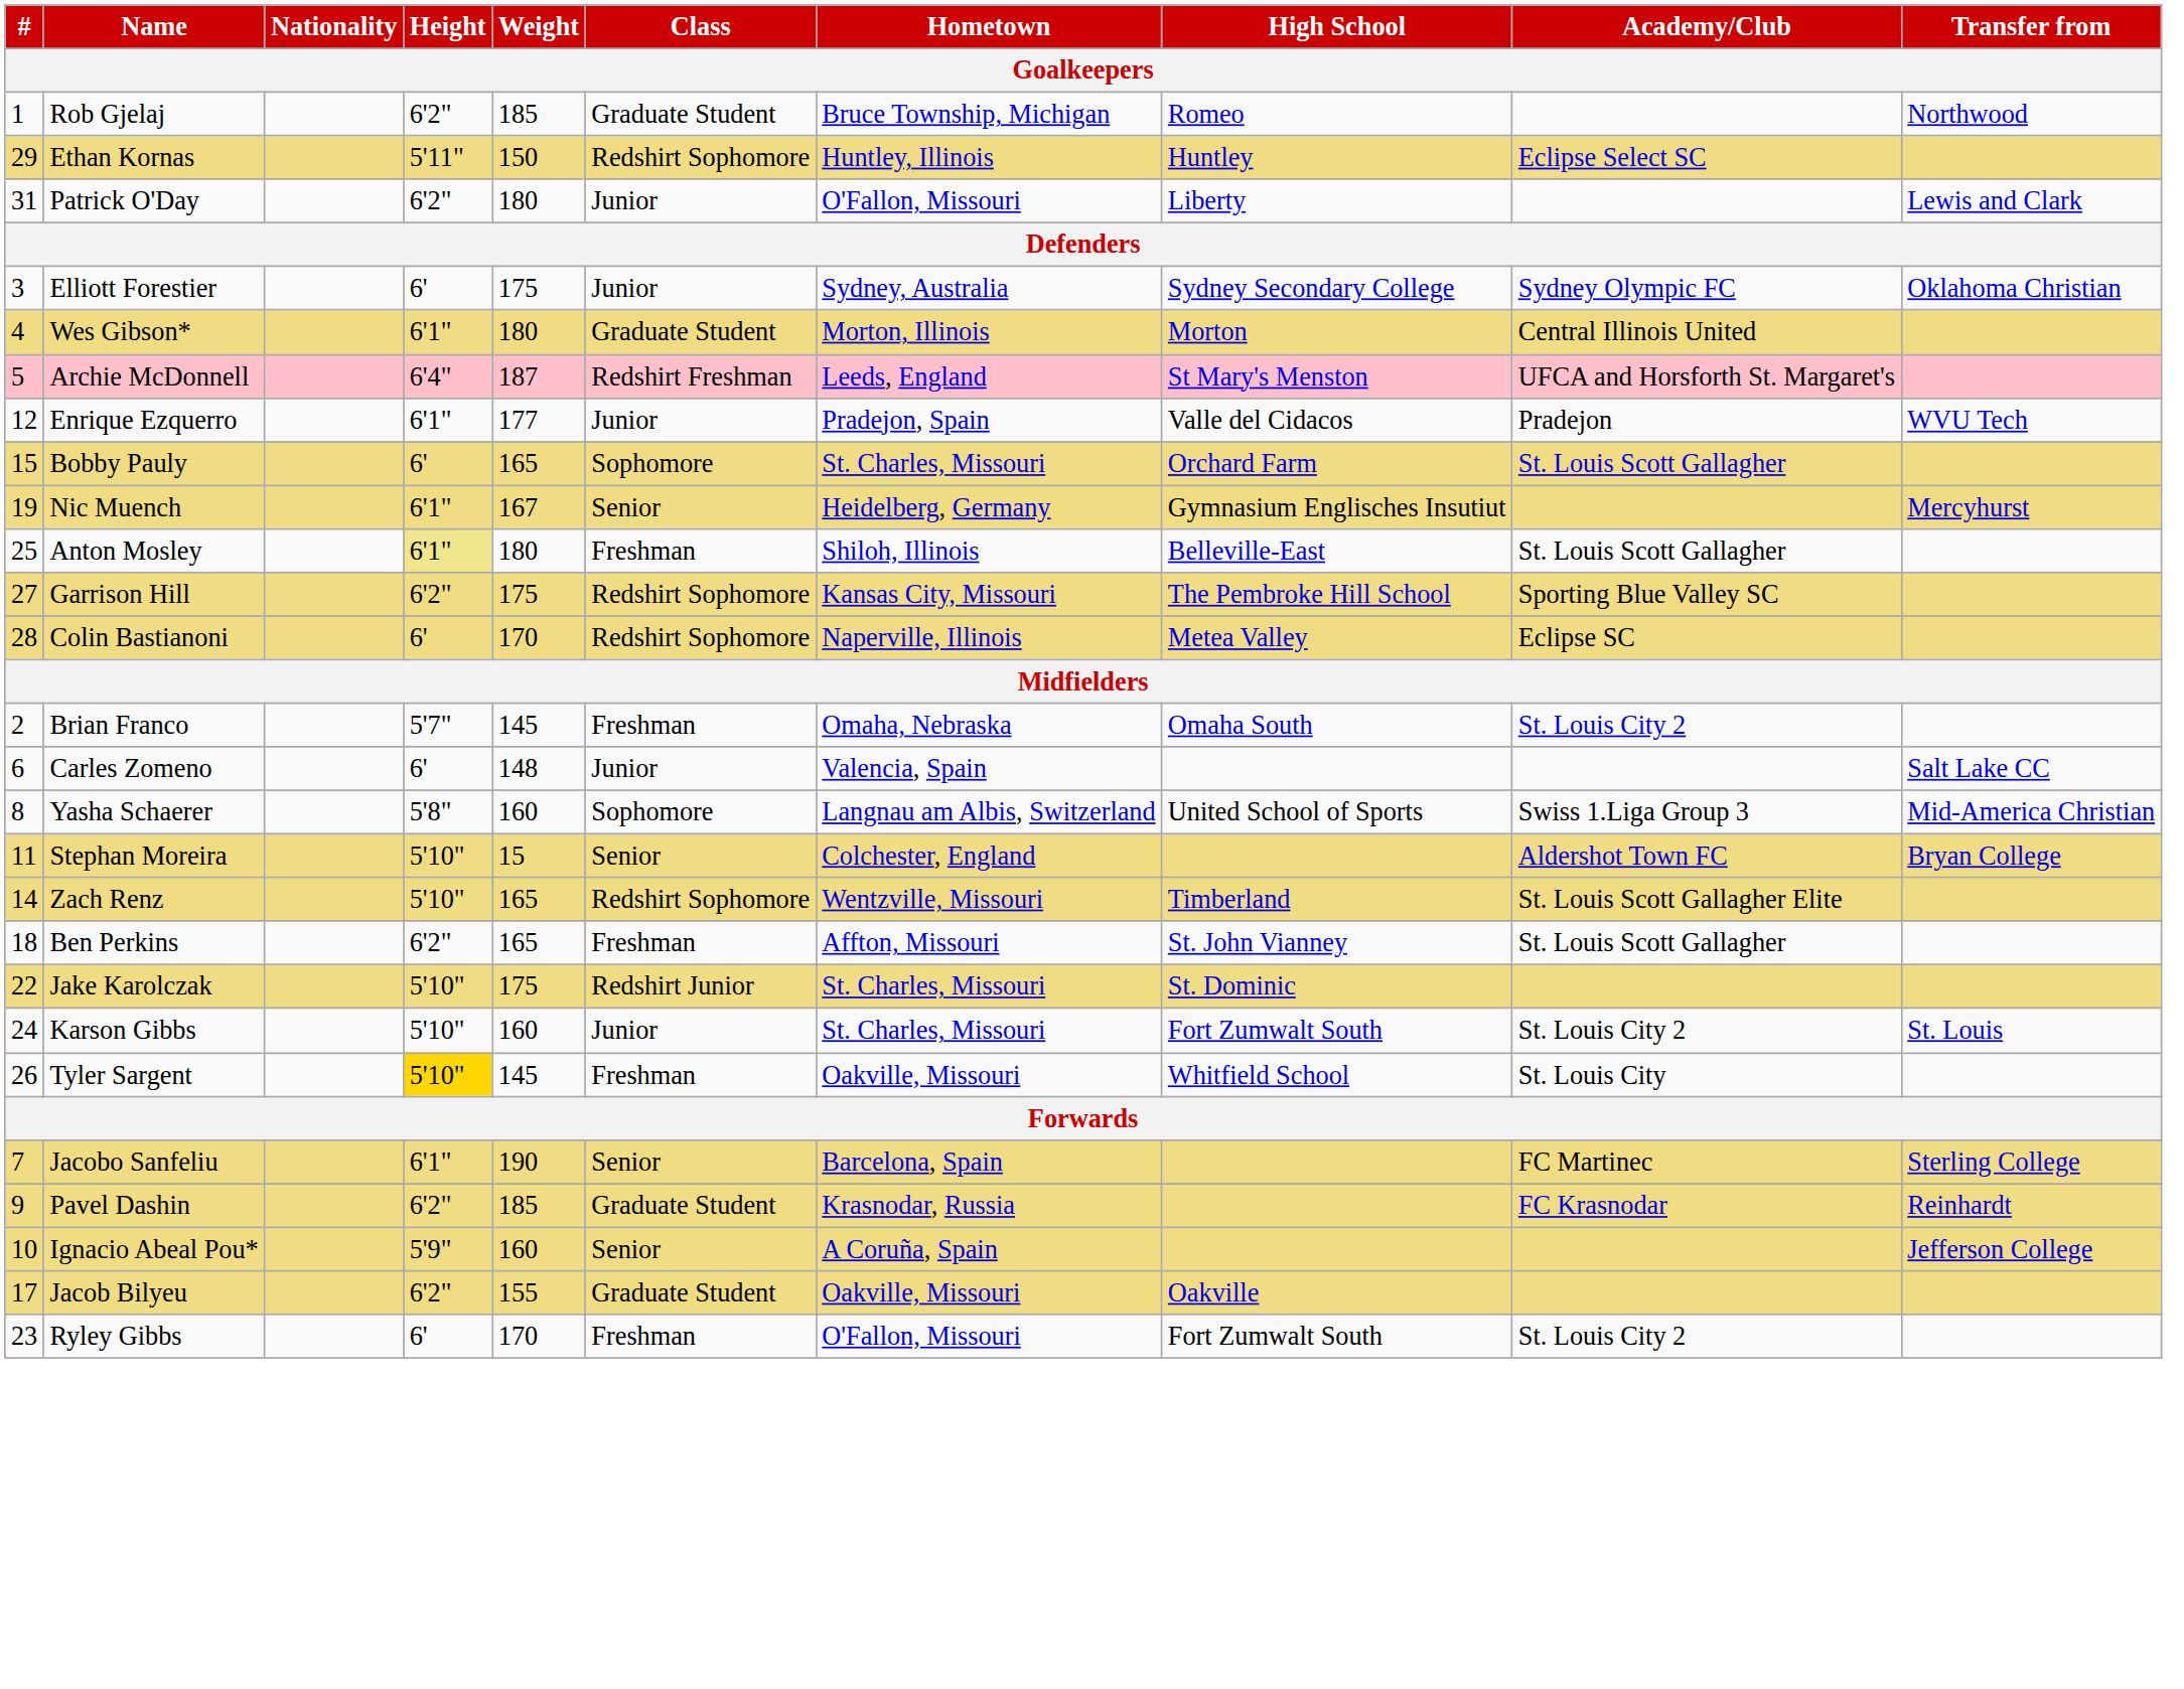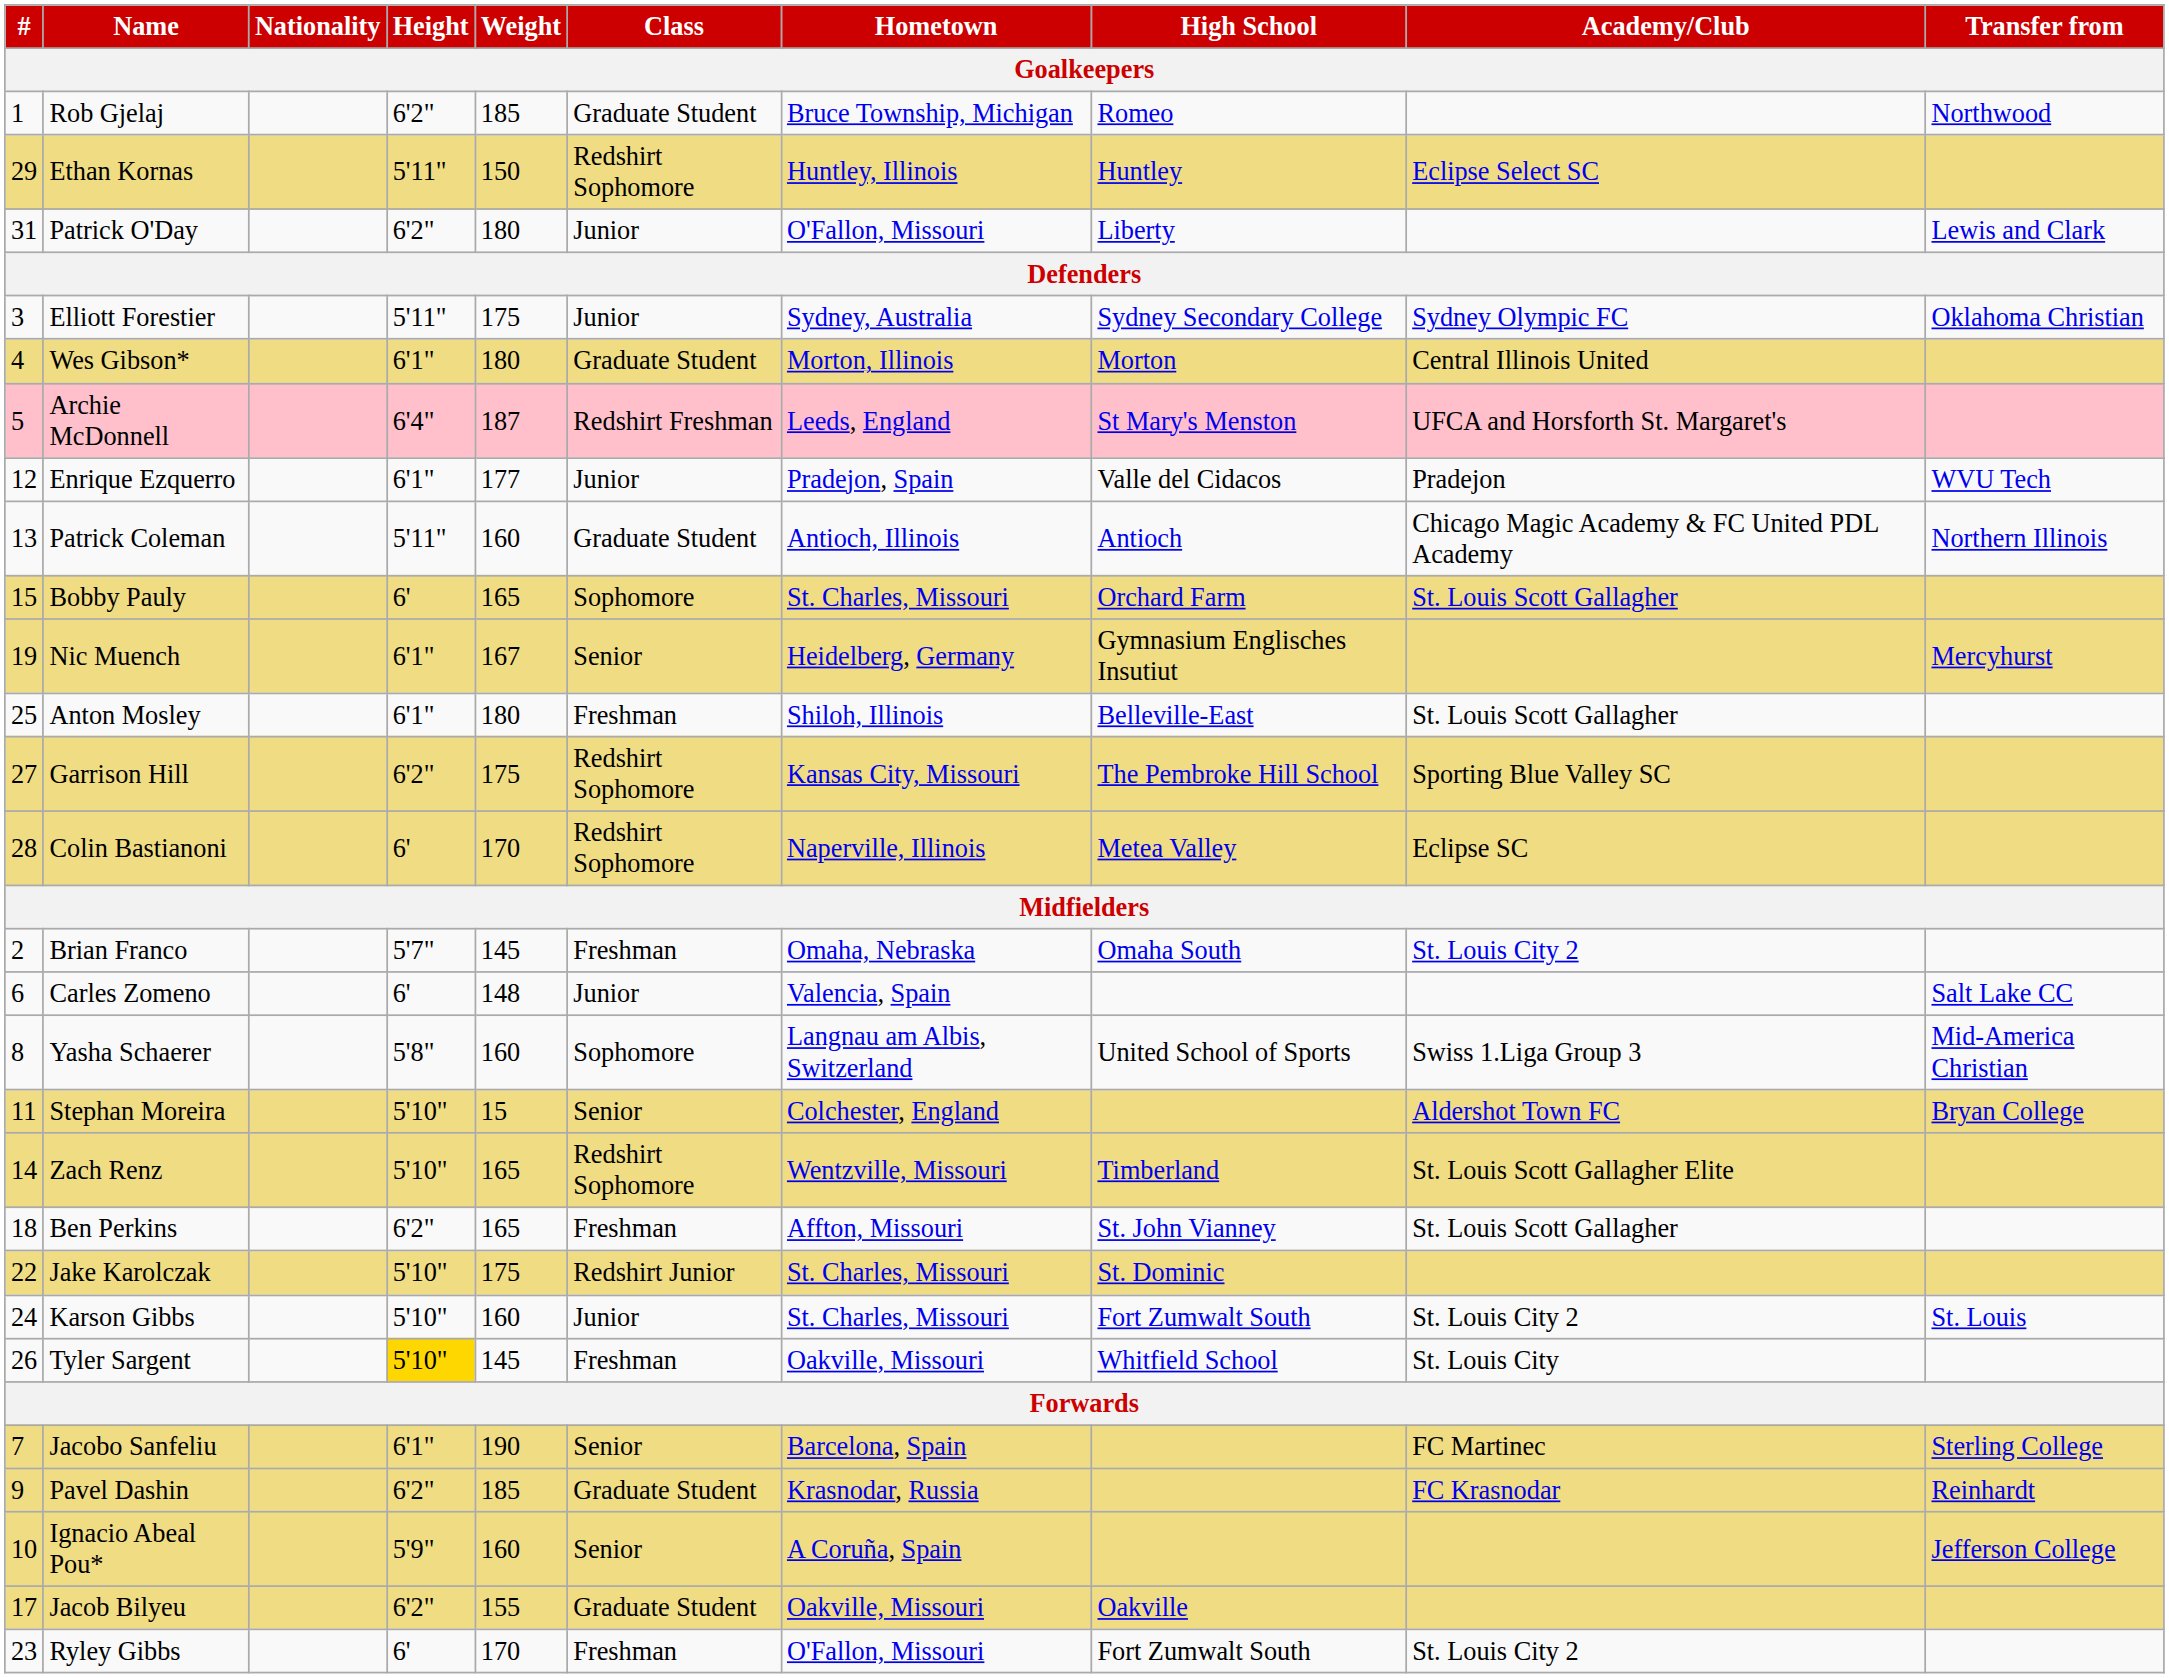 <table class="wikitable" style="font-size:95%;">
 <tr>
 <th style="background:#CC0000;color:#FFFFFF; text-align:center;">#</th>
 <th style="background:#CC0000;color:#FFFFFF; text-align:center;">Name</th>
 <th style="background:#CC0000;color:#FFFFFF; text-align:center;">Nationality</th>
 <th style="background:#CC0000;color:#FFFFFF; text-align:center;">Height</th>
 <th style="background:#CC0000;color:#FFFFFF; text-align:center;">Weight</th>
 <th style="background:#CC0000;color:#FFFFFF; text-align:center;">Class</th>
 <th style="background:#CC0000;color:#FFFFFF; text-align:center;">Hometown</th>
 <th style="background:#CC0000;color:#FFFFFF; text-align:center;">High School</th>
 <th style="background:#CC0000;color:#FFFFFF; text-align:center;">Academy/Club</th>
 <th style="background:#CC0000;color:#FFFFFF; text-align:center;">Transfer from</th>
 </tr>
 <tr>
 <th colspan="10" style="color:#CC0000; text-align:center;">Goalkeepers</th>
 </tr>
 <tr>
 <td>1</td>
 <td>Rob Gjelaj</td>
 <td></td>
 <td>6'2"</td>
 <td>185</td>
 <td>Graduate Student</td>
 <td><a href='#'>Bruce Township, Michigan</a></td>
 <td><a href='#'>Romeo</a></td>
 <td></td>
 <td><a href='#'>Northwood</a></td>
 </tr>
 <tr style=" background-color:#F0DC82">
 <td>29</td>
 <td>Ethan Kornas</td>
 <td></td>
 <td>5'11"</td>
 <td>150</td>
 <td>Redshirt Sophomore</td>
 <td><a href='#'>Huntley, Illinois</a></td>
 <td><a href='#'>Huntley</a></td>
 <td><a href='#'>Eclipse Select SC</a></td>
 <td></td>
 </tr>
 <tr>
 <td>31</td>
 <td>Patrick O'Day</td>
 <td></td>
 <td>6'2"</td>
 <td>180</td>
 <td>Junior</td>
 <td><a href='#'>O'Fallon, Missouri</a></td>
 <td><a href='#'>Liberty</a></td>
 <td></td>
 <td><a href='#'>Lewis and Clark</a></td>
 </tr>
 <tr>
 <th colspan="10" style="color:#CC0000; text-align:center;">Defenders</th>
 </tr>
 <tr>
 <td>3</td>
 <td>Elliott Forestier</td>
 <td></td>
-<td>6'</td>
+<td>5'11"</td>
 <td>175</td>
 <td>Junior</td>
 <td><a href='#'>Sydney, Australia</a></td>
 <td><a href='#'>Sydney Secondary College</a></td>
 <td><a href='#'>Sydney Olympic FC</a></td>
 <td><a href='#'>Oklahoma Christian</a></td>
 </tr>
 <tr style=" background-color:#F0DC82">
 <td>4</td>
 <td>Wes Gibson*</td>
 <td></td>
 <td>6'1"</td>
 <td>180</td>
 <td>Graduate Student</td>
 <td><a href='#'>Morton, Illinois</a></td>
 <td><a href='#'>Morton</a></td>
 <td>Central Illinois United</td>
 <td></td>
 </tr>
 <tr style="background:pink;">
 <td>5</td>
 <td>Archie McDonnell</td>
 <td></td>
 <td>6'4"</td>
 <td>187</td>
 <td>Redshirt Freshman</td>
 <td><a href='#'>Leeds</a>, <a href='#'>England</a></td>
 <td><a href='#'>St Mary's Menston</a></td>
 <td>UFCA and Horsforth St. Margaret's</td>
 <td></td>
 </tr>
 <tr>
 <td>12</td>
 <td>Enrique Ezquerro</td>
 <td></td>
 <td>6'1"</td>
 <td>177</td>
 <td>Junior</td>
 <td><a href='#'>Pradejon</a>, <a href='#'>Spain</a></td>
 <td>Valle del Cidacos</td>
 <td>Pradejon</td>
 <td><a href='#'>WVU Tech</a></td>
 </tr>
+<tr>
+<td>13</td>
+<td>Patrick Coleman</td>
+<td></td>
+<td>5'11"</td>
+<td>160</td>
+<td>Graduate Student</td>
+<td><a href='#'>Antioch, Illinois</a></td>
+<td><a href='#'>Antioch</a></td>
+<td>Chicago Magic Academy & FC United PDL Academy</td>
+<td><a href='#'>Northern Illinois</a></td>
+</tr>
 <tr style=" background-color:#F0DC82">
 <td>15</td>
 <td>Bobby Pauly</td>
 <td></td>
 <td>6'</td>
 <td>165</td>
 <td>Sophomore</td>
 <td><a href='#'>St. Charles, Missouri</a></td>
 <td><a href='#'>Orchard Farm</a></td>
 <td><a href='#'>St. Louis Scott Gallagher</a></td>
 <td></td>
 </tr>
 <tr style=" background-color:#F0DC82">
 <td>19</td>
 <td>Nic Muench</td>
 <td></td>
 <td>6'1"</td>
 <td>167</td>
 <td>Senior</td>
 <td><a href='#'>Heidelberg</a>, <a href='#'>Germany</a></td>
 <td>Gymnasium Englisches Insutiut</td>
 <td></td>
 <td><a href='#'>Mercyhurst</a></td>
 </tr>
 <tr>
 <td>25</td>
 <td>Anton Mosley </td>
 <td></td>
-<td style="background: khaki;">6'1"</td>
+<td>6'1"</td>
 <td>180</td>
 <td>Freshman</td>
 <td><a href='#'>Shiloh, Illinois</a></td>
 <td><a href='#'>Belleville-East</a></td>
 <td>St. Louis Scott Gallagher</td>
 <td></td>
 </tr>
 <tr style=" background-color:#F0DC82">
 <td>27</td>
 <td>Garrison Hill</td>
 <td></td>
 <td>6'2"</td>
 <td>175</td>
 <td>Redshirt Sophomore</td>
 <td><a href='#'>Kansas City, Missouri</a></td>
 <td><a href='#'>The Pembroke Hill School</a></td>
 <td>Sporting Blue Valley SC</td>
 <td></td>
 </tr>
 <tr style=" background-color:#F0DC82">
 <td>28</td>
 <td>Colin Bastianoni</td>
 <td></td>
 <td>6'</td>
 <td>170</td>
 <td>Redshirt Sophomore</td>
 <td><a href='#'>Naperville, Illinois</a></td>
 <td><a href='#'>Metea Valley</a></td>
 <td>Eclipse SC</td>
 <td></td>
 </tr>
 <tr>
 <th colspan="10" style="color:#CC0000; text-align:center;">Midfielders</th>
 </tr>
 <tr>
 <td>2</td>
 <td>Brian Franco</td>
 <td></td>
 <td>5'7"</td>
 <td>145</td>
 <td>Freshman</td>
 <td><a href='#'>Omaha, Nebraska</a></td>
 <td><a href='#'>Omaha South</a></td>
 <td><a href='#'>St. Louis City 2</a></td>
 <td></td>
 </tr>
 <tr>
 <td>6</td>
 <td>Carles Zomeno</td>
 <td></td>
 <td>6'</td>
 <td>148</td>
 <td>Junior</td>
 <td><a href='#'>Valencia</a>, <a href='#'>Spain</a></td>
 <td></td>
 <td></td>
 <td><a href='#'>Salt Lake CC</a></td>
 </tr>
 <tr>
 <td>8</td>
 <td>Yasha Schaerer</td>
 <td></td>
 <td>5'8"</td>
 <td>160</td>
 <td>Sophomore</td>
 <td><a href='#'>Langnau am Albis</a>, <a href='#'>Switzerland</a></td>
 <td>United School of Sports</td>
 <td>Swiss 1.Liga Group 3</td>
 <td><a href='#'>Mid-America Christian</a></td>
 </tr>
 <tr style=" background-color:#F0DC82">
 <td>11</td>
 <td>Stephan Moreira</td>
 <td></td>
 <td>5'10"</td>
 <td>15</td>
 <td>Senior</td>
 <td><a href='#'>Colchester</a>, <a href='#'>England</a></td>
 <td></td>
 <td><a href='#'>Aldershot Town FC</a></td>
 <td><a href='#'>Bryan College</a></td>
 </tr>
 <tr style=" background-color:#F0DC82">
 <td>14</td>
 <td>Zach Renz</td>
 <td></td>
 <td>5'10"</td>
 <td>165</td>
 <td>Redshirt Sophomore</td>
 <td><a href='#'>Wentzville, Missouri</a></td>
 <td><a href='#'>Timberland</a></td>
 <td>St. Louis Scott Gallagher Elite</td>
 <td></td>
 </tr>
 <tr>
 <td>18</td>
 <td>Ben Perkins </td>
 <td></td>
 <td>6'2"</td>
 <td>165</td>
 <td>Freshman</td>
 <td><a href='#'>Affton, Missouri</a></td>
 <td><a href='#'>St. John Vianney</a></td>
 <td>St. Louis Scott Gallagher</td>
 <td></td>
 </tr>
 <tr style=" background-color:#F0DC82">
 <td>22</td>
 <td>Jake Karolczak</td>
 <td></td>
 <td>5'10"</td>
 <td>175</td>
 <td>Redshirt Junior</td>
 <td><a href='#'>St. Charles, Missouri</a></td>
 <td><a href='#'>St. Dominic</a></td>
 <td></td>
 <td></td>
 </tr>
 <tr>
 <td>24</td>
 <td>Karson Gibbs</td>
 <td></td>
 <td>5'10"</td>
 <td>160</td>
 <td>Junior</td>
 <td><a href='#'>St. Charles, Missouri</a></td>
 <td><a href='#'>Fort Zumwalt South</a></td>
 <td>St. Louis City 2</td>
 <td><a href='#'>St. Louis</a></td>
 </tr>
 <tr>
 <td>26</td>
 <td>Tyler Sargent </td>
 <td></td>
 <td style="background: gold;">5'10"</td>
 <td>145</td>
 <td>Freshman</td>
 <td><a href='#'>Oakville, Missouri</a></td>
 <td><a href='#'>Whitfield School</a></td>
 <td>St. Louis City</td>
 <td></td>
 </tr>
 <tr>
 <th colspan="10" style="color:#CC0000; text-align:center;">Forwards</th>
 </tr>
 <tr style=" background-color:#F0DC82">
 <td>7</td>
 <td>Jacobo Sanfeliu</td>
 <td></td>
 <td>6'1"</td>
 <td>190</td>
 <td>Senior</td>
 <td><a href='#'>Barcelona</a>, <a href='#'>Spain</a></td>
 <td></td>
 <td>FC Martinec</td>
 <td><a href='#'>Sterling College</a></td>
 </tr>
 <tr style=" background-color:#F0DC82">
 <td>9</td>
 <td>Pavel Dashin</td>
 <td></td>
 <td>6'2"</td>
 <td>185</td>
 <td>Graduate Student</td>
 <td><a href='#'>Krasnodar</a>, <a href='#'>Russia</a></td>
 <td></td>
 <td><a href='#'>FC Krasnodar</a></td>
 <td><a href='#'>Reinhardt</a></td>
 </tr>
 <tr style=" background-color:#F0DC82">
 <td>10</td>
 <td>Ignacio Abeal Pou*</td>
 <td></td>
 <td>5'9"</td>
 <td>160</td>
 <td>Senior</td>
 <td><a href='#'>A Coruña</a>, <a href='#'>Spain</a></td>
 <td></td>
 <td></td>
 <td><a href='#'>Jefferson College</a></td>
 </tr>
 <tr style=" background-color:#F0DC82">
 <td>17</td>
 <td>Jacob Bilyeu</td>
 <td></td>
 <td>6'2"</td>
 <td>155</td>
 <td>Graduate Student</td>
 <td><a href='#'>Oakville, Missouri</a></td>
 <td><a href='#'>Oakville</a></td>
 <td></td>
 <td></td>
 </tr>
 <tr>
 <td>23</td>
 <td>Ryley Gibbs</td>
 <td></td>
 <td>6'</td>
 <td>170</td>
 <td>Freshman</td>
 <td><a href='#'>O'Fallon, Missouri</a></td>
 <td>Fort Zumwalt South</td>
 <td>St. Louis City 2</td>
 <td></td>
 </tr>
 </table>
